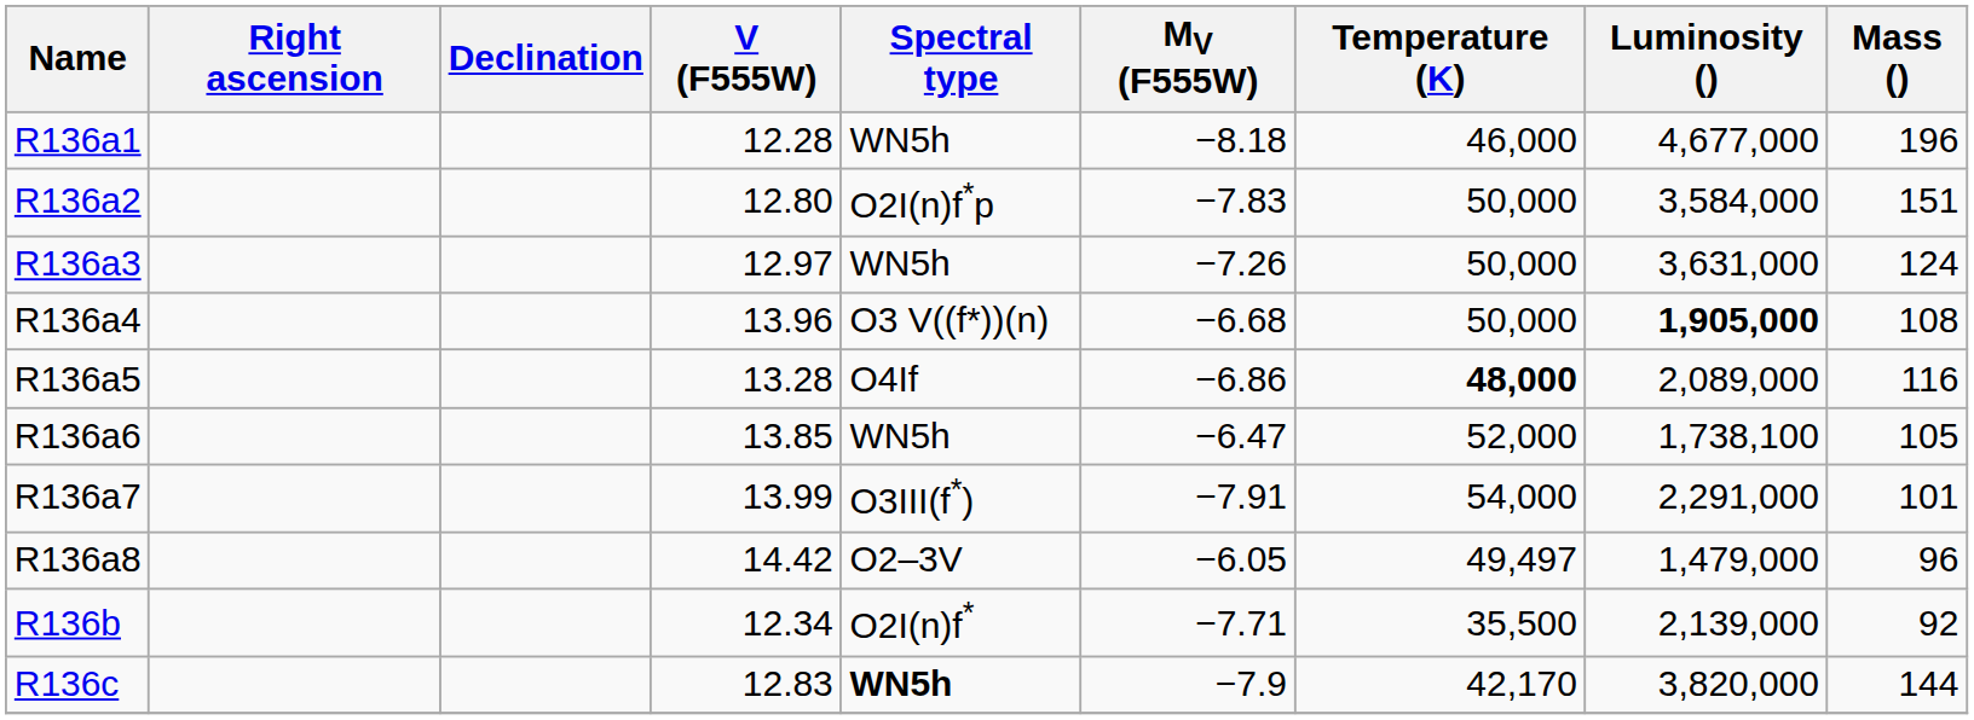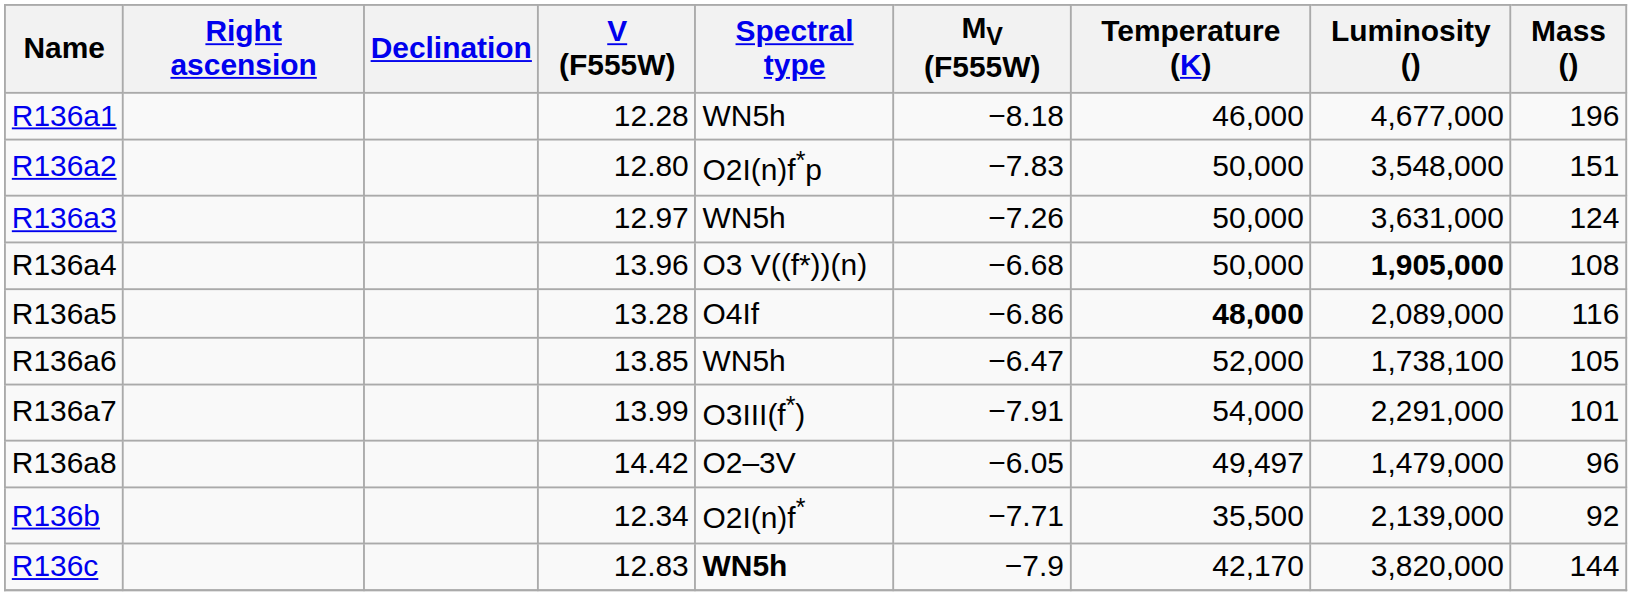 <table class="wikitable sortable">
 <tr>
 <th>Name</th>
 <th><a href='#'>Right ascension</a></th>
 <th><a href='#'>Declination</a></th>
 <th><a href='#'>V</a> (F555W)</th>
 <th><a href='#'>Spectral type</a></th>
 <th>M<sub>V</sub> (F555W)</th>
 <th>Temperature (<a href='#'>K</a>)</th>
 <th>Luminosity ()</th>
 <th>Mass ()</th>
 </tr>
 <tr>
 <td><a href='#'>R136a1</a></td>
 <td></td>
 <td></td>
 <td style="text-align:right">12.28</td>
 <td>WN5h</td>
 <td style="text-align:right">−8.18</td>
 <td style="text-align:right">46,000</td>
 <td style="text-align:right">4,677,000</td>
 <td style="text-align:right">196</td>
 </tr>
 <tr>
 <td><a href='#'>R136a2</a></td>
 <td></td>
 <td></td>
 <td style="text-align:right">12.80</td>
 <td>O2I(n)f<sup>*</sup>p</td>
 <td style="text-align:right">−7.83</td>
 <td style="text-align:right">50,000</td>
-<td style="text-align:right">3,584,000</td>
+<td style="text-align:right">3,548,000</td>
 <td style="text-align:right">151</td>
 </tr>
 <tr>
 <td><a href='#'>R136a3</a></td>
 <td></td>
 <td></td>
 <td style="text-align:right">12.97</td>
 <td>WN5h</td>
 <td style="text-align:right">−7.26</td>
 <td style="text-align:right">50,000</td>
 <td style="text-align:right">3,631,000</td>
 <td style="text-align:right">124</td>
 </tr>
 <tr>
 <td>R136a4</td>
 <td></td>
 <td></td>
 <td style="text-align:right">13.96</td>
 <td>O3 V((f*))(n)</td>
 <td style="text-align:right">−6.68</td>
 <td style="text-align:right">50,000</td>
 <td style="text-align:right"><strong>1,905,000</strong></td>
 <td style="text-align:right">108</td>
 </tr>
 <tr>
 <td>R136a5</td>
 <td></td>
 <td></td>
 <td style="text-align:right">13.28</td>
 <td>O4If</td>
 <td style="text-align:right">−6.86</td>
 <td style="text-align:right"><strong>48,000</strong></td>
 <td style="text-align:right">2,089,000</td>
 <td style="text-align:right">116</td>
 </tr>
 <tr>
 <td>R136a6</td>
 <td></td>
 <td></td>
 <td style="text-align:right">13.85</td>
 <td>WN5h</td>
 <td style="text-align:right">−6.47</td>
 <td style="text-align:right">52,000</td>
 <td style="text-align:right">1,738,100</td>
 <td style="text-align:right">105</td>
 </tr>
 <tr>
 <td>R136a7</td>
 <td></td>
 <td></td>
 <td style="text-align:right">13.99</td>
 <td>O3III(f<sup>*</sup>)</td>
 <td style="text-align:right">−7.91</td>
 <td style="text-align:right">54,000</td>
 <td style="text-align:right">2,291,000</td>
 <td style="text-align:right">101</td>
 </tr>
 <tr>
 <td>R136a8</td>
 <td></td>
 <td></td>
 <td style="text-align:right">14.42</td>
 <td>O2–3V</td>
 <td style="text-align:right">−6.05</td>
 <td style="text-align:right">49,497</td>
 <td style="text-align:right">1,479,000</td>
 <td style="text-align:right">96</td>
 </tr>
 <tr>
 <td><a href='#'>R136b</a></td>
 <td></td>
 <td></td>
 <td style="text-align:right">12.34</td>
 <td>O2I(n)f<sup>*</sup></td>
 <td style="text-align:right">−7.71</td>
 <td style="text-align:right">35,500</td>
 <td style="text-align:right">2,139,000</td>
 <td style="text-align:right">92</td>
 </tr>
 <tr>
 <td><a href='#'>R136c</a></td>
 <td></td>
 <td></td>
 <td style="text-align:right">12.83</td>
 <td><strong>WN5h</strong></td>
 <td style="text-align:right">−7.9</td>
 <td style="text-align:right">42,170</td>
 <td style="text-align:right">3,820,000</td>
 <td style="text-align:right">144</td>
 </tr>
 <tr>
 </tr>
 </table>
